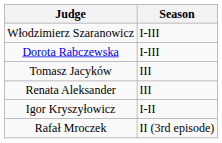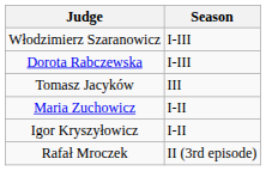 <table class="sortable wikitable">
 <tr>
 <th>Judge</th>
 <th>Season</th>
 </tr>
 <tr -->
 <td align="center">Włodzimierz Szaranowicz</td>
 <td>I-III</td>
 </tr>
 <tr -->
 <td align="center"><a href='#'>Dorota Rabczewska</a></td>
 <td>I-III</td>
 </tr>
 <tr -->
 <td align="center">Tomasz Jacyków</td>
 <td>III</td>
 </tr>
 <tr -->
-<td align="center">Renata Aleksander</td>
-<td>III</td>
+<td align="center"><a href='#'>Maria Zuchowicz</a></td>
+<td>I-II</td>
 </tr>
 <tr -->
 <td align="center">Igor Kryszyłowicz</td>
 <td>I-II</td>
 </tr>
 <tr>
 <td align="center">Rafał Mroczek</td>
 <td>II (3rd episode)</td>
 </tr>
 </table>
